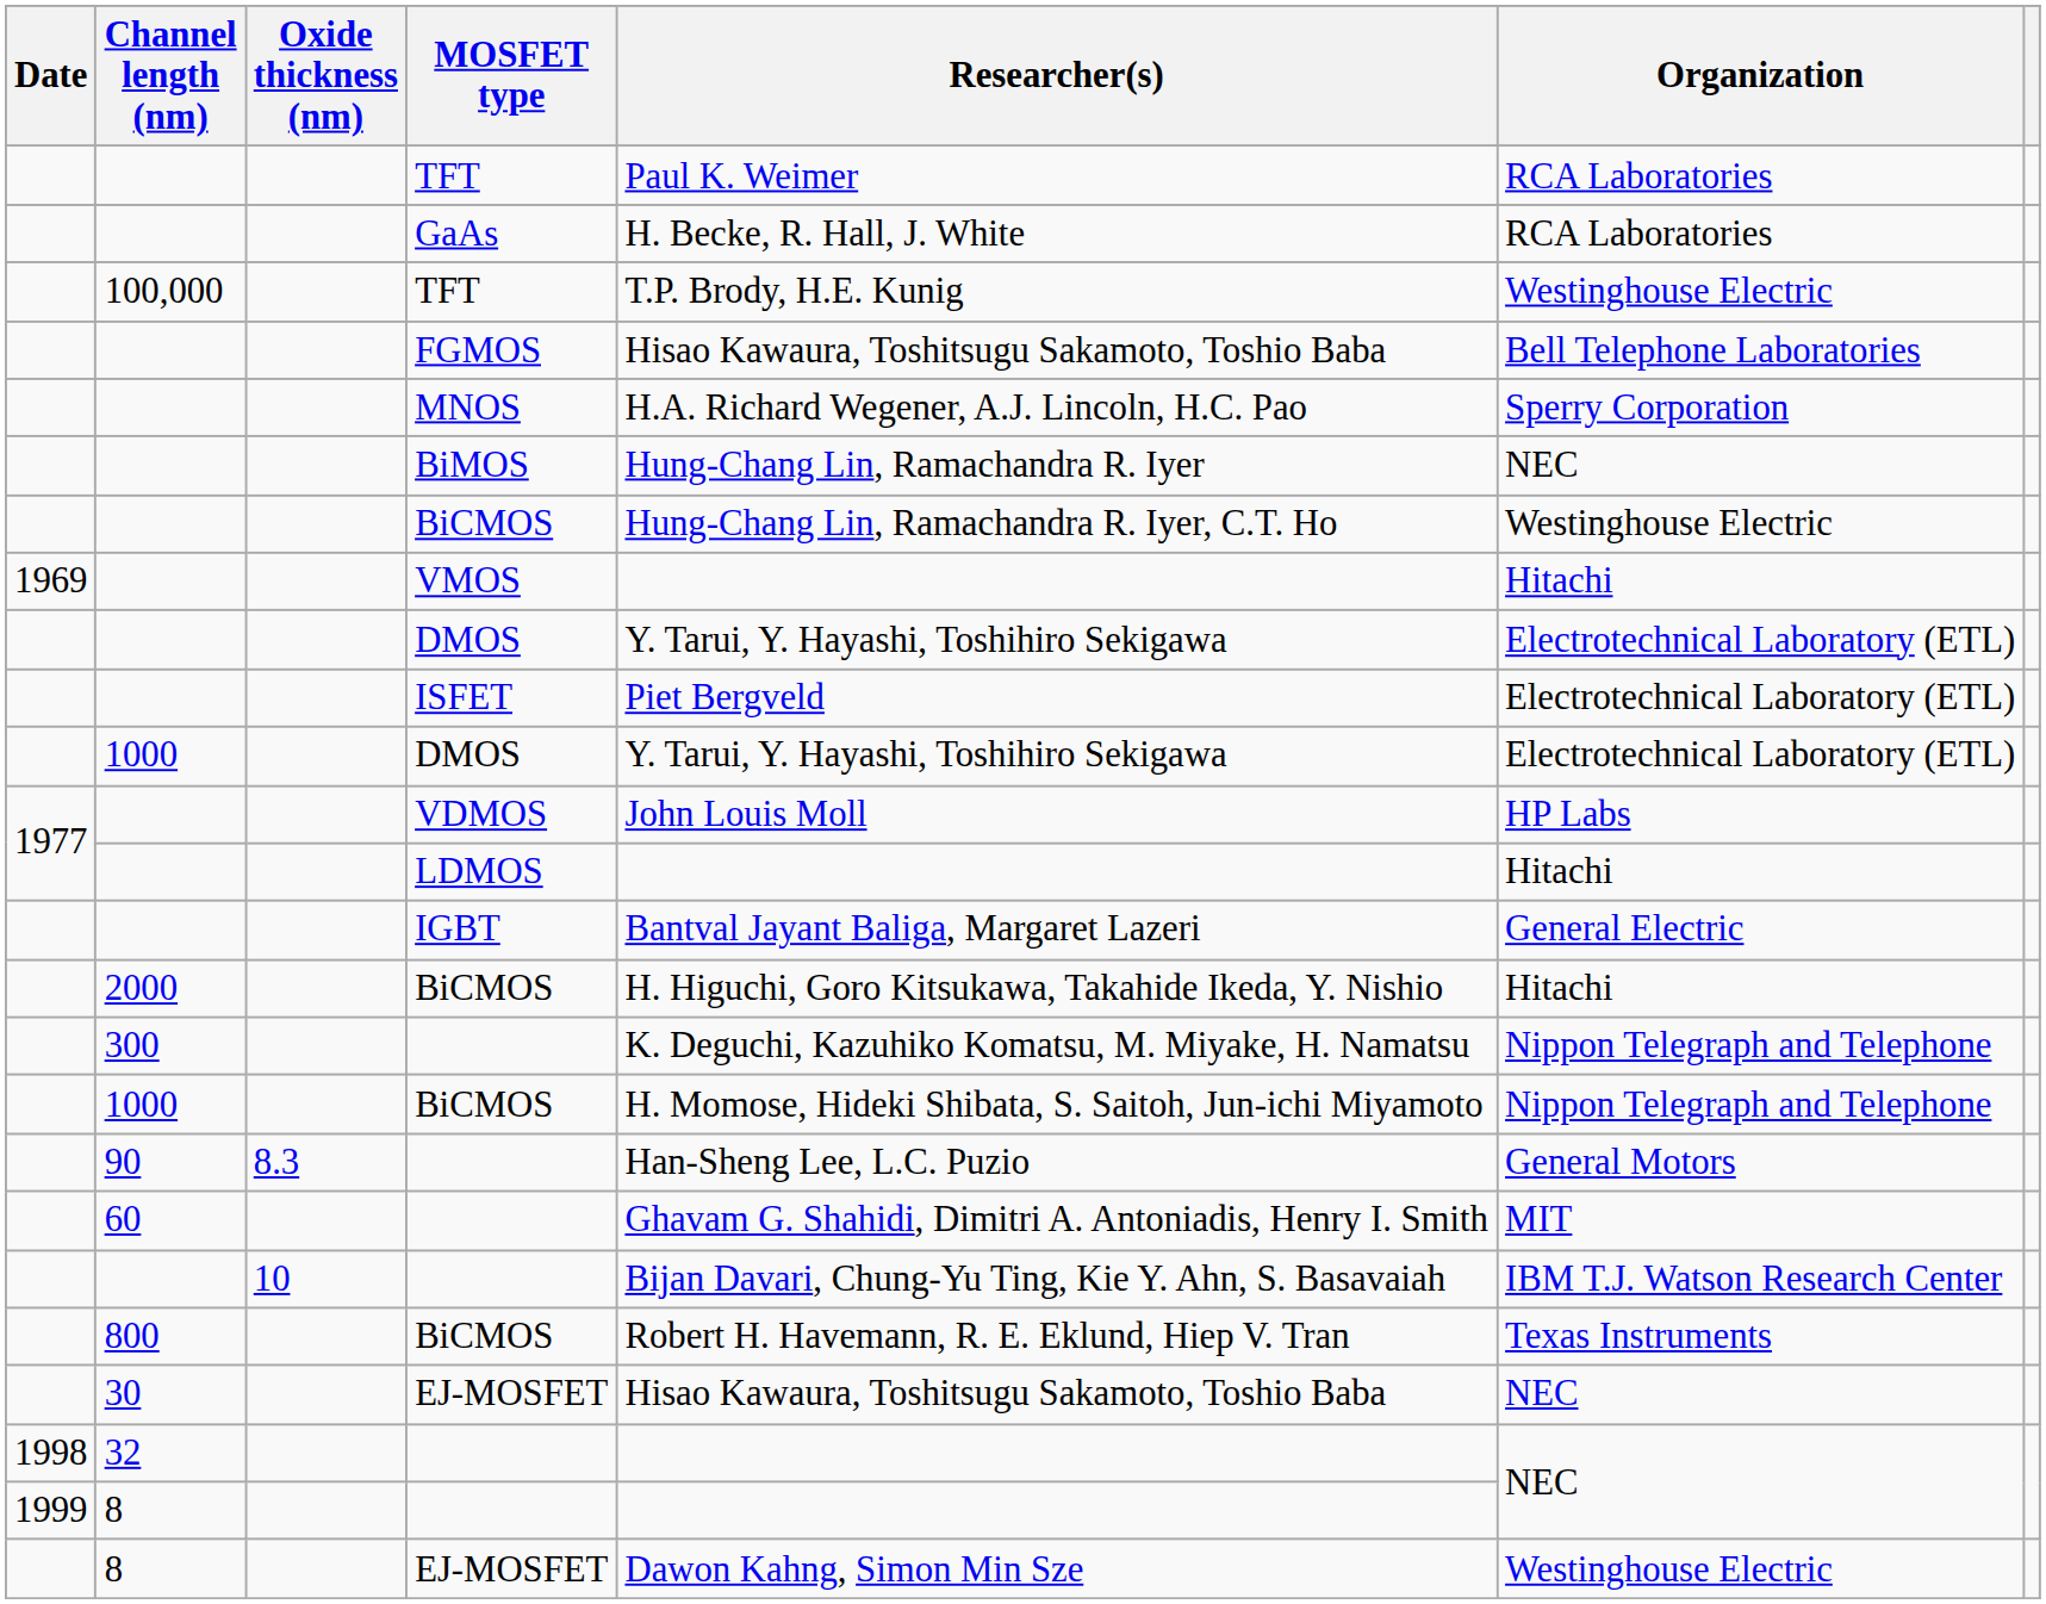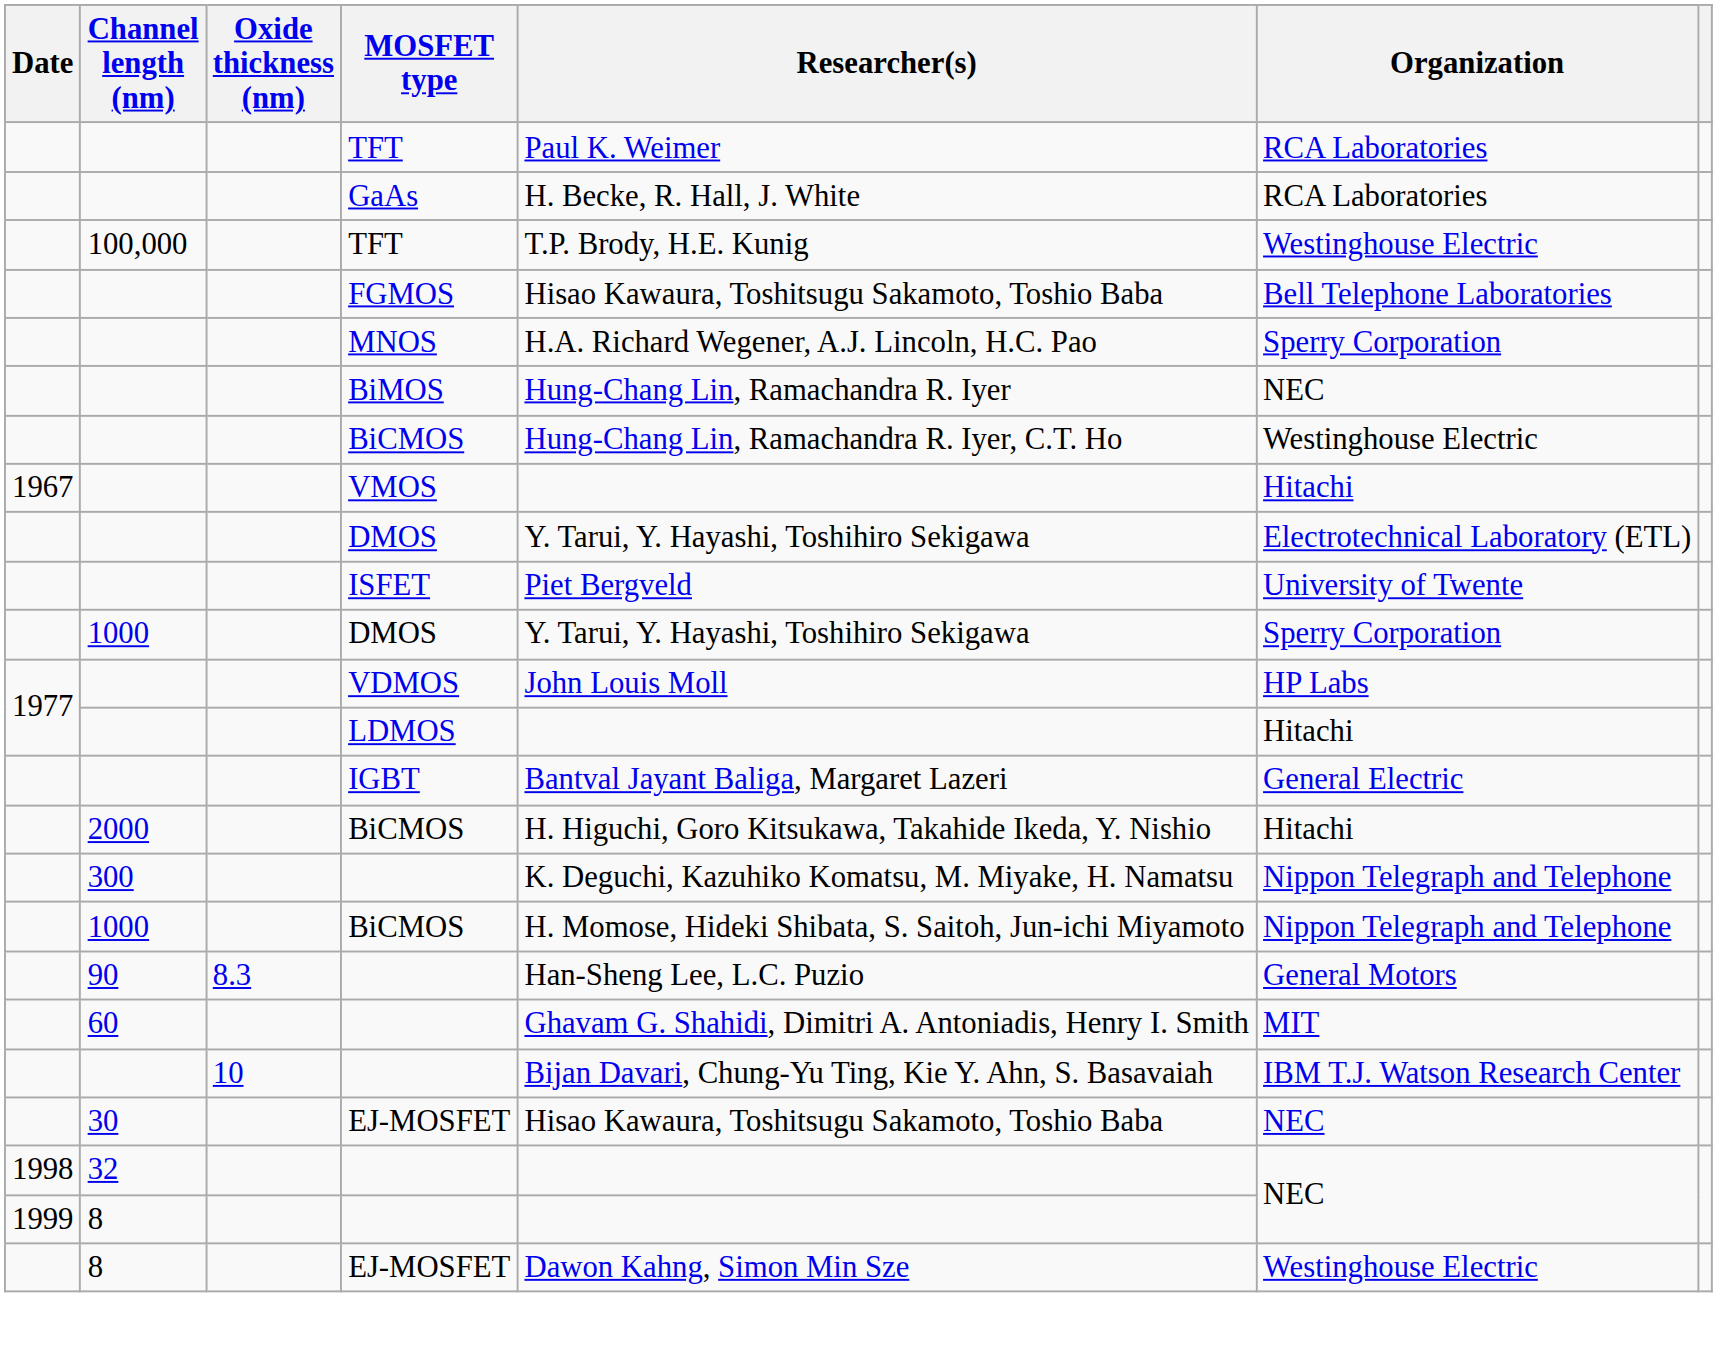 <table class="wikitable sortable">
 <tr>
 <th>Date</th>
 <th data-sort-type="number"><a href='#'>Channel<br>length<br>(nm)</a></th>
 <th data-sort-type="number"><a href='#'>Oxide<br>thickness<br>(nm)</a></th>
 <th><a href='#'>MOSFET</a><br><a href='#'>type</a></th>
 <th>Researcher(s)</th>
 <th>Organization</th>
 <th></th>
 </tr>
 <tr>
 <td></td>
 <td></td>
 <td></td>
 <td><a href='#'>TFT</a></td>
 <td><a href='#'>Paul K. Weimer</a></td>
 <td><a href='#'>RCA Laboratories</a></td>
 <td></td>
 </tr>
 <tr>
 <td></td>
 <td></td>
 <td></td>
 <td><a href='#'>GaAs</a></td>
 <td>H. Becke, R. Hall, J. White</td>
 <td>RCA Laboratories</td>
 <td></td>
 </tr>
 <tr>
 <td></td>
 <td>100,000</td>
 <td><a href='#'></a></td>
 <td>TFT</td>
 <td>T.P. Brody, H.E. Kunig</td>
 <td><a href='#'>Westinghouse Electric</a></td>
 <td></td>
 </tr>
 <tr>
 <td></td>
 <td></td>
 <td></td>
 <td><a href='#'>FGMOS</a></td>
 <td>Hisao Kawaura, Toshitsugu Sakamoto, Toshio Baba</td>
 <td><a href='#'>Bell Telephone Laboratories</a></td>
 <td></td>
 </tr>
 <tr>
 <td></td>
 <td></td>
 <td></td>
 <td><a href='#'>MNOS</a></td>
 <td>H.A. Richard Wegener, A.J. Lincoln, H.C. Pao</td>
 <td><a href='#'>Sperry Corporation</a></td>
 <td></td>
 </tr>
 <tr>
 <td></td>
 <td></td>
 <td></td>
 <td><a href='#'>BiMOS</a></td>
 <td><a href='#'>Hung-Chang Lin</a>, Ramachandra R. Iyer</td>
 <td>NEC</td>
 <td></td>
 </tr>
 <tr>
 <td></td>
 <td></td>
 <td></td>
 <td><a href='#'>BiCMOS</a></td>
 <td><a href='#'>Hung-Chang Lin</a>, Ramachandra R. Iyer, C.T. Ho</td>
 <td>Westinghouse Electric</td>
 <td></td>
 </tr>
 <tr>
-<td>1969</td>
+<td>1967</td>
 <td></td>
 <td></td>
 <td><a href='#'>VMOS</a></td>
 <td></td>
 <td><a href='#'>Hitachi</a></td>
 <td></td>
 </tr>
 <tr>
 <td></td>
 <td></td>
 <td></td>
 <td><a href='#'>DMOS</a></td>
 <td>Y. Tarui, Y. Hayashi, Toshihiro Sekigawa</td>
 <td><a href='#'>Electrotechnical Laboratory</a> (ETL)</td>
 <td></td>
 </tr>
 <tr>
 <td></td>
 <td></td>
 <td></td>
 <td><a href='#'>ISFET</a></td>
 <td><a href='#'>Piet Bergveld</a></td>
-<td>Electrotechnical Laboratory (ETL)</td>
+<td><a href='#'>University of Twente</a></td>
 <td></td>
 </tr>
 <tr>
 <td></td>
 <td><a href='#'>1000</a></td>
 <td></td>
 <td>DMOS</td>
 <td>Y. Tarui, Y. Hayashi, Toshihiro Sekigawa</td>
-<td>Electrotechnical Laboratory (ETL)</td>
+<td><a href='#'>Sperry Corporation</a></td>
 <td></td>
 </tr>
 <tr>
 <td rowspan="2">1977</td>
 <td></td>
 <td></td>
 <td><a href='#'>VDMOS</a></td>
 <td><a href='#'>John Louis Moll</a></td>
 <td><a href='#'>HP Labs</a></td>
 <td></td>
 </tr>
 <tr>
 <td></td>
 <td></td>
 <td><a href='#'>LDMOS</a></td>
 <td></td>
 <td>Hitachi</td>
 <td></td>
 </tr>
 <tr>
 <td></td>
 <td></td>
 <td></td>
 <td><a href='#'>IGBT</a></td>
 <td><a href='#'>Bantval Jayant Baliga</a>, Margaret Lazeri</td>
 <td><a href='#'>General Electric</a></td>
 <td></td>
 </tr>
 <tr>
 <td></td>
 <td><a href='#'>2000</a></td>
 <td></td>
 <td>BiCMOS</td>
 <td>H. Higuchi, Goro Kitsukawa, Takahide Ikeda, Y. Nishio</td>
 <td>Hitachi</td>
 <td></td>
 </tr>
 <tr>
 <td></td>
 <td><a href='#'>300</a></td>
 <td></td>
 <td></td>
 <td>K. Deguchi, Kazuhiko Komatsu, M. Miyake, H. Namatsu</td>
 <td><a href='#'>Nippon Telegraph and Telephone</a></td>
 <td></td>
 </tr>
 <tr>
 <td></td>
 <td><a href='#'>1000</a></td>
 <td></td>
 <td>BiCMOS</td>
 <td>H. Momose, Hideki Shibata, S. Saitoh, Jun-ichi Miyamoto</td>
 <td><a href='#'>Nippon Telegraph and Telephone</a></td>
 <td></td>
 </tr>
 <tr>
 <td></td>
 <td><a href='#'>90</a></td>
 <td><a href='#'>8.3</a></td>
 <td></td>
 <td>Han-Sheng Lee, L.C. Puzio</td>
 <td><a href='#'>General Motors</a></td>
 <td></td>
 </tr>
 <tr>
 <td></td>
 <td><a href='#'>60</a></td>
 <td></td>
 <td></td>
 <td><a href='#'>Ghavam G. Shahidi</a>, Dimitri A. Antoniadis, Henry I. Smith</td>
 <td><a href='#'>MIT</a></td>
 <td></td>
 </tr>
 <tr>
 <td></td>
 <td></td>
 <td><a href='#'>10</a></td>
 <td></td>
 <td><a href='#'>Bijan Davari</a>, Chung-Yu Ting, Kie Y. Ahn, S. Basavaiah</td>
 <td><a href='#'>IBM T.J. Watson Research Center</a></td>
 <td></td>
 </tr>
 <tr>
 <td></td>
-<td><a href='#'>800</a></td>
-<td></td>
-<td>BiCMOS</td>
-<td>Robert H. Havemann, R. E. Eklund, Hiep V. Tran</td>
-<td><a href='#'>Texas Instruments</a></td>
-<td></td>
-</tr>
-<tr>
-<td></td>
 <td><a href='#'>30</a></td>
 <td></td>
 <td>EJ-MOSFET</td>
 <td>Hisao Kawaura, Toshitsugu Sakamoto, Toshio Baba</td>
 <td><a href='#'>NEC</a></td>
 <td></td>
 </tr>
 <tr>
 <td>1998</td>
 <td><a href='#'>32</a></td>
 <td></td>
 <td></td>
 <td></td>
 <td rowspan="2">NEC</td>
 <td rowspan="2"></td>
 </tr>
 <tr>
 <td>1999</td>
 <td>8</td>
 <td></td>
 <td></td>
 <td></td>
 </tr>
 <tr>
 <td></td>
 <td>8</td>
 <td></td>
 <td>EJ-MOSFET</td>
 <td><a href='#'>Dawon Kahng</a>, <a href='#'>Simon Min Sze</a></td>
 <td><a href='#'>Westinghouse Electric</a></td>
 <td></td>
 </tr>
 </table>
